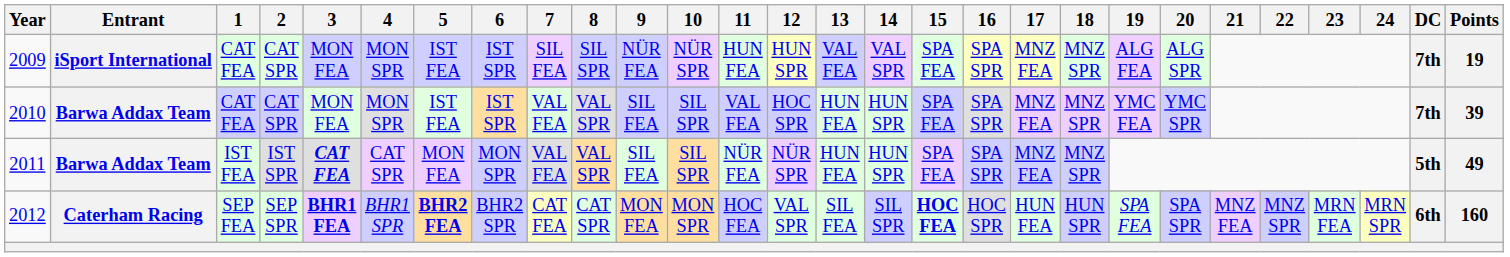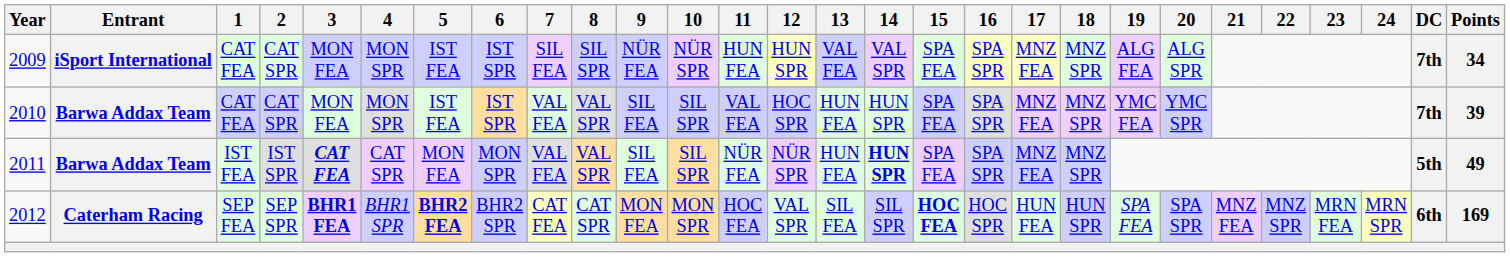 <table class="wikitable" style="text-align:center; font-size:85%">
 <tr>
 <th>Year</th>
 <th>Entrant</th>
 <th>1</th>
 <th>2</th>
 <th>3</th>
 <th>4</th>
 <th>5</th>
 <th>6</th>
 <th>7</th>
 <th>8</th>
 <th>9</th>
 <th>10</th>
 <th>11</th>
 <th>12</th>
 <th>13</th>
 <th>14</th>
 <th>15</th>
 <th>16</th>
 <th>17</th>
 <th>18</th>
 <th>19</th>
 <th>20</th>
 <th>21</th>
 <th>22</th>
 <th>23</th>
 <th>24</th>
 <th>DC</th>
 <th>Points</th>
 </tr>
 <tr>
 <td><a href='#'>2009</a></td>
 <th nowrap><a href='#'>iSport International</a></th>
 <td style="background:#DFFFDF;"><a href='#'>CAT<br>FEA</a><br></td>
 <td style="background:#DFFFDF;"><a href='#'>CAT<br>SPR</a><br></td>
 <td style="background:#CFCFFF;"><a href='#'>MON<br>FEA</a><br></td>
 <td style="background:#CFCFFF;"><a href='#'>MON<br>SPR</a><br></td>
 <td style="background:#CFCFFF;"><a href='#'>IST<br>FEA</a><br></td>
 <td style="background:#CFCFFF;"><a href='#'>IST<br>SPR</a><br></td>
 <td style="background:#efcfff;"><a href='#'>SIL<br>FEA</a><br></td>
 <td style="background:#CFCFFF;"><a href='#'>SIL<br>SPR</a><br></td>
 <td style="background:#CFCFFF;"><a href='#'>NÜR<br>FEA</a><br></td>
 <td style="background:#efcfff;"><a href='#'>NÜR<br>SPR</a><br></td>
 <td style="background:#DFFFDF;"><a href='#'>HUN<br>FEA</a><br></td>
 <td style="background:#FBFFBF;"><a href='#'>HUN<br>SPR</a><br></td>
 <td style="background:#CFCFFF;"><a href='#'>VAL<br>FEA</a><br></td>
 <td style="background:#efcfff;"><a href='#'>VAL<br>SPR</a><br></td>
 <td style="background:#DFFFDF;"><a href='#'>SPA<br>FEA</a><br></td>
 <td style="background:#FBFFBF;"><a href='#'>SPA<br>SPR</a><br></td>
 <td style="background:#FBFFBF;"><a href='#'>MNZ<br>FEA</a><br></td>
 <td style="background:#DFFFDF;"><a href='#'>MNZ<br>SPR</a><br></td>
 <td style="background:#efcfff;"><a href='#'>ALG<br>FEA</a><br></td>
 <td style="background:#DFFFDF;"><a href='#'>ALG<br>SPR</a><br></td>
 <td colspan=4></td>
 <th>7th</th>
-<th>19</th>
+<th>34</th>
 </tr>
 <tr>
 <td><a href='#'>2010</a></td>
 <th nowrap><a href='#'>Barwa Addax Team</a></th>
 <td style="background:#CFCFFF;"><a href='#'>CAT<br>FEA</a><br></td>
 <td style="background:#CFCFFF;"><a href='#'>CAT<br>SPR</a><br></td>
 <td style="background:#DFFFDF;"><a href='#'>MON<br>FEA</a><br></td>
 <td style="background:#DFDFDF;"><a href='#'>MON<br>SPR</a><br></td>
 <td style="background:#DFFFDF;"><a href='#'>IST<br>FEA</a><br></td>
 <td style="background:#FFDF9F;"><a href='#'>IST<br>SPR</a><br></td>
 <td style="background:#DFFFDF;"><a href='#'>VAL<br>FEA</a><br></td>
 <td style="background:#DFDFDF;"><a href='#'>VAL<br>SPR</a><br></td>
 <td style="background:#CFCFFF;"><a href='#'>SIL<br>FEA</a><br></td>
 <td style="background:#CFCFFF;"><a href='#'>SIL<br>SPR</a><br></td>
 <td style="background:#CFCFFF;"><a href='#'>VAL<br>FEA</a><br></td>
 <td style="background:#CFCFFF;"><a href='#'>HOC<br>SPR</a><br></td>
 <td style="background:#DFFFDF;"><a href='#'>HUN<br>FEA</a><br></td>
 <td style="background:#DFFFDF;"><a href='#'>HUN<br>SPR</a><br></td>
 <td style="background:#CFCFFF;"><a href='#'>SPA<br>FEA</a><br></td>
 <td style="background:#DFDFDF;"><a href='#'>SPA<br>SPR</a><br></td>
 <td style="background:#EFCFFF;"><a href='#'>MNZ<br>FEA</a><br></td>
 <td style="background:#EFCFFF;"><a href='#'>MNZ<br>SPR</a><br></td>
 <td style="background:#EFCFFF;"><a href='#'>YMC<br>FEA</a><br></td>
 <td style="background:#CFCFFF;"><a href='#'>YMC<br>SPR</a><br></td>
 <td colspan=4></td>
 <th>7th</th>
 <th>39</th>
 </tr>
 <tr>
 <td><a href='#'>2011</a></td>
 <th nowrap><a href='#'>Barwa Addax Team</a></th>
 <td style="background:#DFFFDF;"><a href='#'>IST<br>FEA</a><br></td>
 <td style="background:#DFDFDF;"><a href='#'>IST<br>SPR</a><br></td>
 <td style="background:#DFDFDF;"><strong><em><a href='#'>CAT<br>FEA</a></em></strong><br></td>
 <td style="background:#EFCFFF;"><a href='#'>CAT<br>SPR</a><br></td>
 <td style="background:#EFCFFF;"><a href='#'>MON<br>FEA</a><br></td>
 <td style="background:#CFCFFF;"><a href='#'>MON<br>SPR</a><br></td>
 <td style="background:#DFDFDF;"><a href='#'>VAL<br>FEA</a><br></td>
 <td style="background:#FFDF9F;"><a href='#'>VAL<br>SPR</a><br></td>
 <td style="background:#DFFFDF;"><a href='#'>SIL<br>FEA</a><br></td>
 <td style="background:#FFDF9F;"><a href='#'>SIL<br>SPR</a><br></td>
 <td style="background:#DFFFDF;"><a href='#'>NÜR<br>FEA</a><br></td>
 <td style="background:#EFCFFF;"><a href='#'>NÜR<br>SPR</a><br></td>
 <td style="background:#DFFFDF;"><a href='#'>HUN<br>FEA</a><br></td>
-<td style="background:#DFFFDF;"><a href='#'>HUN<br>SPR</a><br></td>
+<td style="background:#DFFFDF;"><strong><a href='#'>HUN<br>SPR</a><br></strong></td>
 <td style="background:#EFCFFF;"><a href='#'>SPA<br>FEA</a><br></td>
 <td style="background:#CFCFFF;"><a href='#'>SPA<br>SPR</a><br></td>
 <td style="background:#CFCFFF;"><a href='#'>MNZ<br>FEA</a><br></td>
 <td style="background:#CFCFFF;"><a href='#'>MNZ<br>SPR</a><br></td>
 <td colspan=6></td>
 <th>5th</th>
 <th>49</th>
 </tr>
 <tr>
 <td><a href='#'>2012</a></td>
 <th nowrap><a href='#'>Caterham Racing</a></th>
 <td style="background:#DFFFDF;"><a href='#'>SEP<br>FEA</a><br></td>
 <td style="background:#DFFFDF;"><a href='#'>SEP<br>SPR</a><br></td>
 <td style="background:#EFCFFF;"><strong><a href='#'>BHR1<br>FEA</a><br></strong></td>
 <td style="background:#CFCFFF;"><em><a href='#'>BHR1<br>SPR</a></em><br></td>
 <td style="background:#FFDF9F;"><strong><a href='#'>BHR2<br>FEA</a></strong><br></td>
 <td style="background:#CFCFFF;"><a href='#'>BHR2<br>SPR</a><br></td>
 <td style="background:#FBFFBF;"><a href='#'>CAT<br>FEA</a><br></td>
 <td style="background:#DFFFDF;"><a href='#'>CAT<br>SPR</a><br></td>
 <td style="background:#FFDF9F;"><a href='#'>MON<br>FEA</a><br></td>
 <td style="background:#FFDF9F;"><a href='#'>MON<br>SPR</a><br></td>
 <td style="background:#CFCFFF;"><a href='#'>HOC<br>FEA</a><br></td>
 <td style="background:#DFFFDF;"><a href='#'>VAL<br>SPR</a><br></td>
 <td style="background:#DFFFDF;"><a href='#'>SIL<br>FEA</a><br></td>
 <td style="background:#CFCFFF;"><a href='#'>SIL<br>SPR</a><br></td>
 <td style="background:#DFFFDF;"><strong><a href='#'>HOC<br>FEA</a></strong><br></td>
 <td style="background:#DFDFDF;"><a href='#'>HOC<br>SPR</a><br></td>
 <td style="background:#DFFFDF;"><a href='#'>HUN<br>FEA</a><br></td>
 <td style="background:#CFCFFF;"><a href='#'>HUN<br>SPR</a><br></td>
 <td style="background:#DFFFDF;"><em><a href='#'>SPA<br>FEA</a></em><br></td>
 <td style="background:#CFCFFF;"><a href='#'>SPA<br>SPR</a><br></td>
 <td style="background:#EFCFFF;"><a href='#'>MNZ<br>FEA</a><br></td>
 <td style="background:#CFCFFF;"><a href='#'>MNZ<br>SPR</a><br></td>
 <td style="background:#DFFFDF;"><a href='#'>MRN<br>FEA</a><br></td>
 <td style="background:#FBFFBF;"><a href='#'>MRN<br>SPR</a><br></td>
 <th>6th</th>
-<th>160</th>
+<th>169</th>
 </tr>
 <tr>
 <th colspan="29"></th>
 </tr>
 </table>
